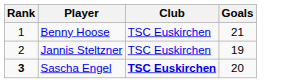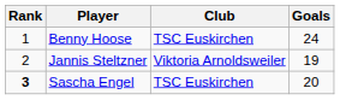 <table class="wikitable sortable" style="text-align:center">
 <tr>
 <th>Rank</th>
 <th>Player</th>
 <th>Club</th>
 <th>Goals</th>
 </tr>
 <tr>
 <td>1</td>
 <td align="left"> <a href='#'>Benny Hoose</a></td>
 <td align="left"><a href='#'>TSC Euskirchen</a></td>
-<td>21</td>
+<td>24</td>
 </tr>
 <tr>
 <td>2</td>
 <td align="left"> <a href='#'>Jannis Steltzner</a></td>
-<td align="left"><a href='#'>TSC Euskirchen</a></td>
+<td align="left"><a href='#'>Viktoria Arnoldsweiler</a></td>
 <td>19</td>
 </tr>
 <tr>
 <td><strong>3</strong></td>
 <td align="left"> <a href='#'>Sascha Engel</a></td>
-<td align="left"><strong><a href='#'>TSC Euskirchen</a></strong></td>
+<td align="left"><a href='#'>TSC Euskirchen</a></td>
 <td>20</td>
 </tr>
 </table>
